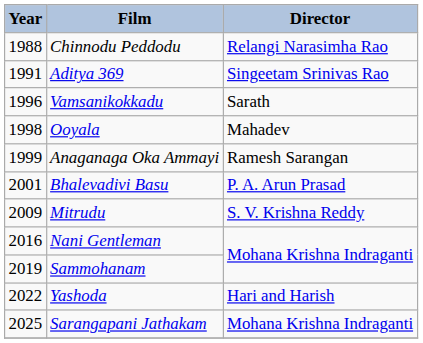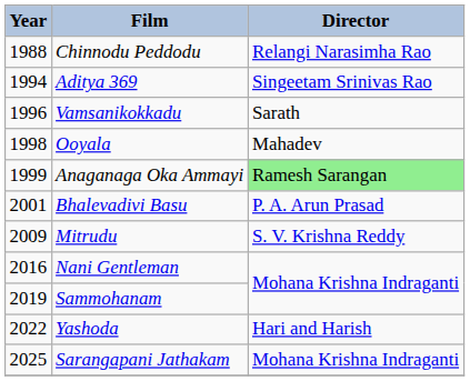 <table class="wikitable" style="font-size:90%">
 <tr style="text-align:center;">
 <th style="text-align:center; background:#b0c4de;">Year</th>
 <th style="text-align:center; background:#b0c4de;">Film</th>
 <th style="text-align:center; background:#b0c4de;">Director</th>
 </tr>
 <tr>
 <td>1988</td>
 <td><em>Chinnodu Peddodu</em></td>
 <td><a href='#'>Relangi Narasimha Rao</a></td>
 </tr>
 <tr>
-<td>1991</td>
+<td>1994</td>
 <td><em><a href='#'>Aditya 369</a></em></td>
 <td><a href='#'>Singeetam Srinivas Rao</a></td>
 </tr>
 <tr>
 <td>1996</td>
 <td><em><a href='#'>Vamsanikokkadu</a></em></td>
 <td>Sarath</td>
 </tr>
 <tr>
 <td>1998</td>
 <td><em><a href='#'>Ooyala</a></em></td>
 <td>Mahadev</td>
 </tr>
 <tr>
 <td>1999</td>
 <td><em>Anaganaga Oka Ammayi</em></td>
-<td>Ramesh Sarangan</td>
+<td style="background: lightgreen;">Ramesh Sarangan</td>
 </tr>
 <tr>
 <td>2001</td>
 <td><em><a href='#'>Bhalevadivi Basu</a></em></td>
 <td><a href='#'>P. A. Arun Prasad</a></td>
 </tr>
 <tr>
 <td>2009</td>
 <td><em><a href='#'>Mitrudu</a></em></td>
 <td><a href='#'>S. V. Krishna Reddy</a></td>
 </tr>
 <tr>
 <td>2016</td>
 <td><em><a href='#'>Nani Gentleman</a></em></td>
 <td rowspan="2"><a href='#'>Mohana Krishna Indraganti</a></td>
 </tr>
 <tr>
 <td>2019</td>
 <td><em><a href='#'>Sammohanam</a></em></td>
 </tr>
 <tr>
 <td>2022</td>
 <td><em><a href='#'>Yashoda</a></em></td>
 <td><a href='#'>Hari and Harish</a></td>
 </tr>
 <tr>
 <td>2025</td>
 <td><em><a href='#'>Sarangapani Jathakam</a></em></td>
 <td><a href='#'>Mohana Krishna Indraganti</a></td>
 </tr>
 <tr>
 </tr>
 </table>
